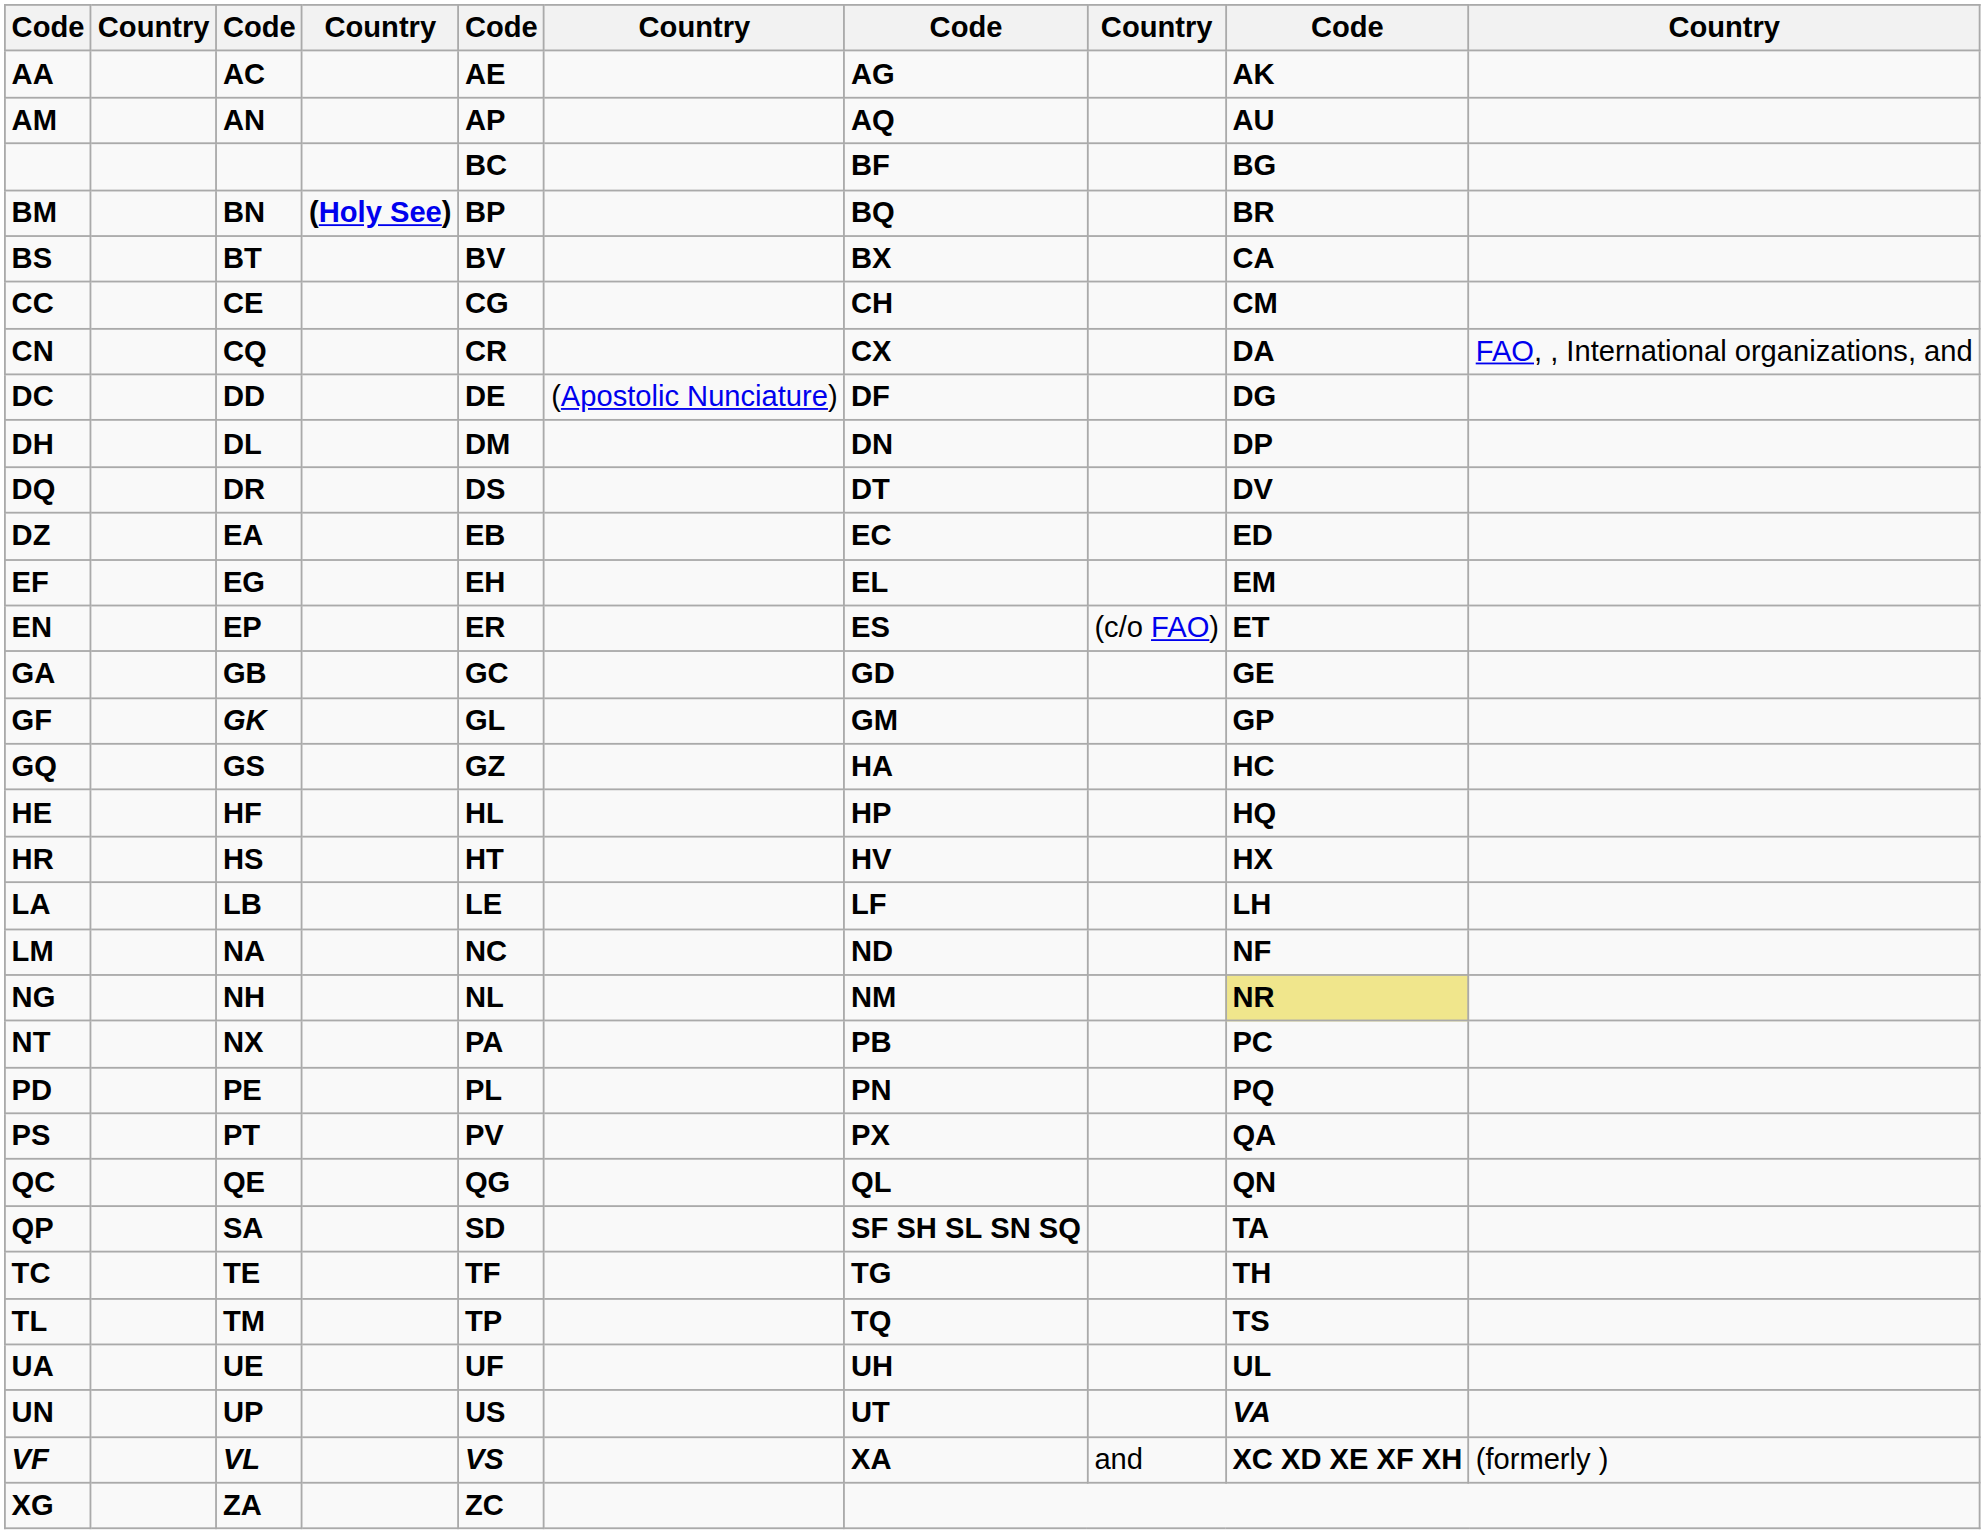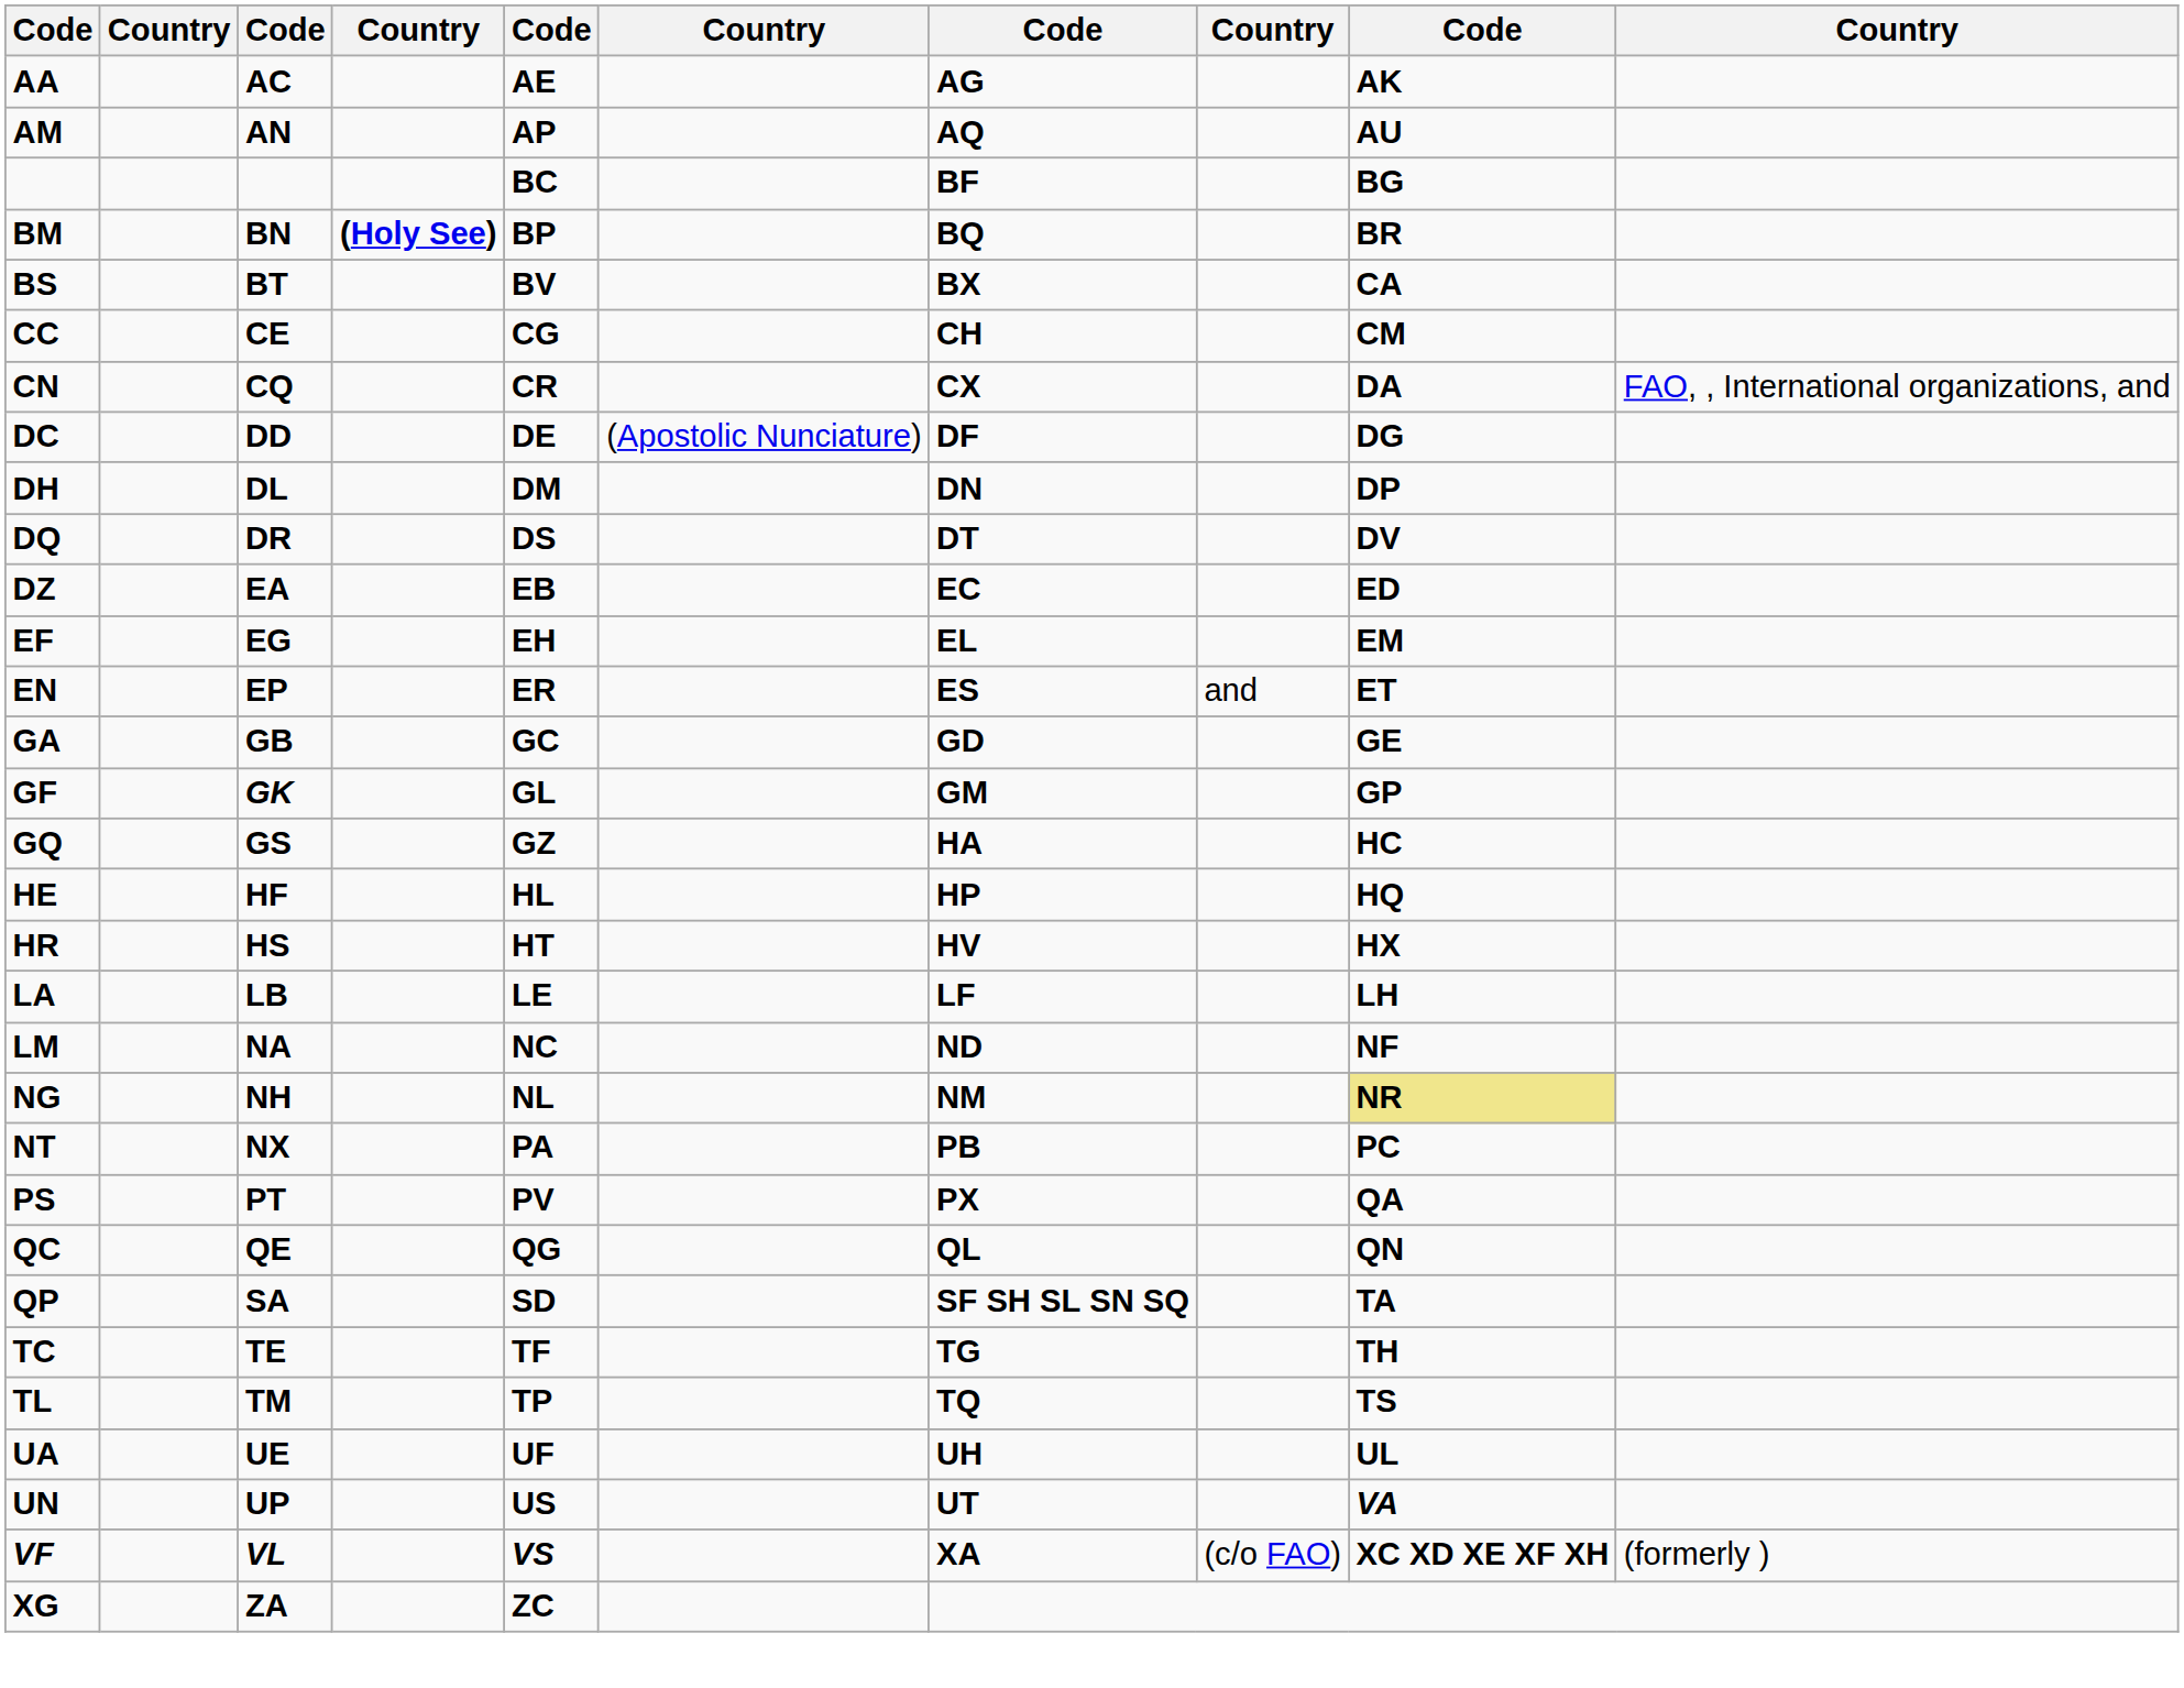 <table class="wikitable">
 <tr>
 <th>Code</th>
 <th>Country</th>
 <th>Code</th>
 <th>Country</th>
 <th>Code</th>
 <th>Country</th>
 <th>Code</th>
 <th>Country</th>
 <th>Code</th>
 <th>Country</th>
 </tr>
 <tr>
 <td><strong>AA</strong></td>
 <td></td>
 <td><strong>AC</strong></td>
 <td></td>
 <td><strong>AE</strong></td>
 <td></td>
 <td><strong>AG</strong></td>
 <td></td>
 <td><strong>AK</strong></td>
 <td></td>
 </tr>
 <tr>
 <td><strong>AM</strong></td>
 <td></td>
 <td><strong>AN</strong></td>
 <td></td>
 <td><strong>AP</strong></td>
 <td></td>
 <td><strong>AQ</strong></td>
 <td></td>
 <td><strong>AU</strong></td>
 <td></td>
 </tr>
 <tr>
 <td><strong></strong></td>
 <td></td>
 <td><strong></strong></td>
 <td></td>
 <td><strong>BC</strong></td>
 <td></td>
 <td><strong>BF</strong></td>
 <td></td>
 <td><strong>BG</strong></td>
 <td></td>
 </tr>
 <tr>
 <td><strong>BM</strong></td>
 <td></td>
 <td><strong>BN</strong></td>
 <td><strong> (<a href='#'>Holy See</a>)</strong></td>
 <td><strong>BP</strong></td>
 <td></td>
 <td><strong>BQ</strong></td>
 <td></td>
 <td><strong>BR</strong></td>
 <td></td>
 </tr>
 <tr>
 <td><strong>BS</strong></td>
 <td></td>
 <td><strong>BT</strong></td>
 <td></td>
 <td><strong>BV</strong></td>
 <td></td>
 <td><strong>BX</strong></td>
 <td></td>
 <td><strong>CA</strong></td>
 <td></td>
 </tr>
 <tr>
 <td><strong>CC</strong></td>
 <td></td>
 <td><strong>CE</strong></td>
 <td></td>
 <td><strong>CG</strong></td>
 <td></td>
 <td><strong>CH</strong></td>
 <td></td>
 <td><strong>CM</strong></td>
 <td></td>
 </tr>
 <tr>
 <td><strong>CN</strong></td>
 <td></td>
 <td><strong>CQ</strong></td>
 <td></td>
 <td><strong>CR</strong></td>
 <td></td>
 <td><strong>CX</strong></td>
 <td></td>
 <td><strong>DA</strong></td>
 <td><a href='#'>FAO</a>, , International organizations, and </td>
 </tr>
 <tr>
 <td><strong>DC</strong></td>
 <td></td>
 <td><strong>DD</strong></td>
 <td></td>
 <td><strong>DE</strong></td>
 <td> (<a href='#'>Apostolic Nunciature</a>)</td>
 <td><strong>DF</strong></td>
 <td></td>
 <td><strong>DG</strong></td>
 <td></td>
 </tr>
 <tr>
 <td><strong>DH</strong></td>
 <td></td>
 <td><strong>DL</strong></td>
 <td></td>
 <td><strong>DM</strong></td>
 <td></td>
 <td><strong>DN</strong></td>
 <td></td>
 <td><strong>DP</strong></td>
 <td></td>
 </tr>
 <tr>
 <td><strong>DQ</strong></td>
 <td></td>
 <td><strong>DR</strong></td>
 <td></td>
 <td><strong>DS</strong></td>
 <td></td>
 <td><strong>DT</strong></td>
 <td></td>
 <td><strong>DV</strong></td>
 <td></td>
 </tr>
 <tr>
 <td><strong>DZ</strong></td>
 <td></td>
 <td><strong>EA</strong></td>
 <td></td>
 <td><strong>EB</strong></td>
 <td></td>
 <td><strong>EC</strong></td>
 <td></td>
 <td><strong>ED</strong></td>
 <td></td>
 </tr>
 <tr>
 <td><strong>EF</strong></td>
 <td></td>
 <td><strong>EG</strong></td>
 <td></td>
 <td><strong>EH</strong></td>
 <td></td>
 <td><strong>EL</strong></td>
 <td></td>
 <td><strong>EM</strong></td>
 <td></td>
 </tr>
 <tr>
 <td><strong>EN</strong></td>
 <td></td>
 <td><strong>EP</strong></td>
 <td></td>
 <td><strong>ER</strong></td>
 <td></td>
 <td><strong>ES</strong></td>
-<td> (c/o <a href='#'>FAO</a>)</td>
+<td> and </td>
 <td><strong>ET</strong></td>
 <td></td>
 </tr>
 <tr>
 <td><strong>GA</strong></td>
 <td></td>
 <td><strong>GB</strong></td>
 <td></td>
 <td><strong>GC</strong></td>
 <td></td>
 <td><strong>GD</strong></td>
 <td></td>
 <td><strong>GE</strong></td>
 <td></td>
 </tr>
 <tr>
 <td><strong>GF</strong></td>
 <td></td>
 <td><strong><em>GK</em></strong></td>
 <td></td>
 <td><strong>GL</strong></td>
 <td></td>
 <td><strong>GM</strong></td>
 <td></td>
 <td><strong>GP</strong></td>
 <td></td>
 </tr>
 <tr>
 <td><strong>GQ</strong></td>
 <td></td>
 <td><strong>GS</strong></td>
 <td></td>
 <td><strong>GZ</strong></td>
 <td></td>
 <td><strong>HA</strong></td>
 <td></td>
 <td><strong>HC</strong></td>
 <td></td>
 </tr>
 <tr>
 <td><strong>HE</strong></td>
 <td></td>
 <td><strong>HF</strong></td>
 <td></td>
 <td><strong>HL</strong></td>
 <td></td>
 <td><strong>HP</strong></td>
 <td></td>
 <td><strong>HQ</strong></td>
 <td></td>
 </tr>
 <tr>
 <td><strong>HR</strong></td>
 <td></td>
 <td><strong>HS</strong></td>
 <td></td>
 <td><strong>HT</strong></td>
 <td></td>
 <td><strong>HV</strong></td>
 <td></td>
 <td><strong>HX</strong></td>
 <td></td>
 </tr>
 <tr>
 <td><strong>LA</strong></td>
 <td></td>
 <td><strong>LB</strong></td>
 <td></td>
 <td><strong>LE</strong></td>
 <td></td>
 <td><strong>LF</strong></td>
 <td></td>
 <td><strong>LH</strong></td>
 <td></td>
 </tr>
 <tr>
 <td><strong>LM</strong></td>
 <td></td>
 <td><strong>NA</strong></td>
 <td></td>
 <td><strong>NC</strong></td>
 <td></td>
 <td><strong>ND</strong></td>
 <td></td>
 <td><strong>NF</strong></td>
 <td></td>
 </tr>
 <tr>
 <td><strong>NG</strong></td>
 <td></td>
 <td><strong>NH</strong></td>
 <td></td>
 <td><strong>NL</strong></td>
 <td></td>
 <td><strong>NM</strong></td>
 <td></td>
 <td style="background: khaki;"><strong>NR</strong></td>
 <td></td>
 </tr>
 <tr>
 <td><strong>NT</strong></td>
 <td></td>
 <td><strong>NX</strong></td>
 <td></td>
 <td><strong>PA</strong></td>
 <td></td>
 <td><strong>PB</strong></td>
 <td></td>
 <td><strong>PC</strong></td>
 <td></td>
 </tr>
 <tr>
-<td><strong>PD</strong></td>
-<td></td>
-<td><strong>PE</strong></td>
-<td></td>
-<td><strong>PL</strong></td>
-<td></td>
-<td><strong>PN</strong></td>
-<td></td>
-<td><strong>PQ</strong></td>
-<td></td>
-</tr>
-<tr>
 <td><strong>PS</strong></td>
 <td></td>
 <td><strong>PT</strong></td>
 <td></td>
 <td><strong>PV</strong></td>
 <td></td>
 <td><strong>PX</strong></td>
 <td></td>
 <td><strong>QA</strong></td>
 <td></td>
 </tr>
 <tr>
 <td><strong>QC</strong></td>
 <td></td>
 <td><strong>QE</strong></td>
 <td></td>
 <td><strong>QG</strong></td>
 <td></td>
 <td><strong>QL</strong></td>
 <td></td>
 <td><strong>QN</strong></td>
 <td></td>
 </tr>
 <tr>
 <td><strong>QP</strong></td>
 <td></td>
 <td><strong>SA</strong></td>
 <td></td>
 <td><strong>SD</strong></td>
 <td></td>
 <td><strong>SF</strong> <strong>SH</strong> <strong>SL</strong> <strong>SN</strong> <strong>SQ</strong></td>
 <td></td>
 <td><strong>TA</strong></td>
 <td></td>
 </tr>
 <tr>
 <td><strong>TC</strong></td>
 <td></td>
 <td><strong>TE</strong></td>
 <td></td>
 <td><strong>TF</strong></td>
 <td></td>
 <td><strong>TG</strong></td>
 <td></td>
 <td><strong>TH</strong></td>
 <td></td>
 </tr>
 <tr>
 <td><strong>TL</strong></td>
 <td></td>
 <td><strong>TM</strong></td>
 <td></td>
 <td><strong>TP</strong></td>
 <td></td>
 <td><strong>TQ</strong></td>
 <td></td>
 <td><strong>TS</strong></td>
 <td></td>
 </tr>
 <tr>
 <td><strong>UA</strong></td>
 <td></td>
 <td><strong>UE</strong></td>
 <td></td>
 <td><strong>UF</strong></td>
 <td></td>
 <td><strong>UH</strong></td>
 <td></td>
 <td><strong>UL</strong></td>
 <td></td>
 </tr>
 <tr>
 <td><strong>UN</strong></td>
 <td></td>
 <td><strong>UP</strong></td>
 <td></td>
 <td><strong>US</strong></td>
 <td></td>
 <td><strong>UT</strong></td>
 <td></td>
 <td><strong><em>VA</em></strong></td>
 <td></td>
 </tr>
 <tr>
 <td><strong><em>VF</em></strong></td>
 <td></td>
 <td><strong><em>VL</em></strong></td>
 <td></td>
 <td><strong><em>VS</em></strong></td>
 <td></td>
 <td><strong>XA</strong></td>
-<td> and </td>
+<td> (c/o <a href='#'>FAO</a>)</td>
 <td><strong>XC</strong> <strong>XD</strong> <strong>XE</strong> <strong>XF</strong> <strong>XH</strong></td>
 <td> (formerly )</td>
 </tr>
 <tr>
 <td><strong>XG</strong></td>
 <td></td>
 <td><strong>ZA</strong></td>
 <td></td>
 <td><strong>ZC</strong></td>
 <td></td>
 </tr>
 </table>
